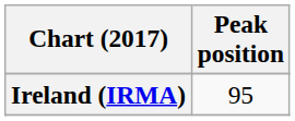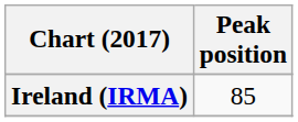 <table class="wikitable sortable plainrowheaders" style="text-align:center">
 <tr>
 <th scope="col">Chart (2017)</th>
 <th scope="col">Peak<br>position</th>
 </tr>
 <tr>
 </tr>
 <tr>
 <th scope="row">Ireland (<a href='#'>IRMA</a>)</th>
-<td>95</td>
+<td>85</td>
 </tr>
 <tr>
 </tr>
 <tr>
 </tr>
 </table>
